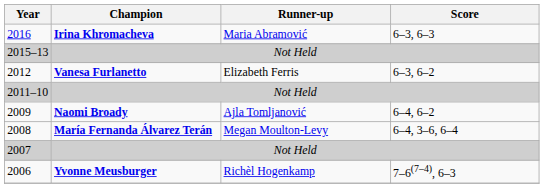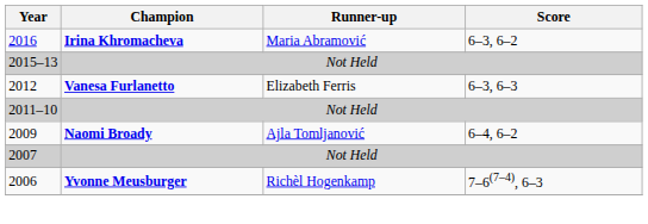 <table class="wikitable" style="font-size:90%">
 <tr>
 <th>Year</th>
 <th width="200">Champion</th>
 <th width="200">Runner-up</th>
 <th width="175">Score</th>
 </tr>
 <tr>
 <td><a href='#'>2016</a></td>
 <td> <strong><a href='#'>Irina Khromacheva</a></strong></td>
 <td> <a href='#'>Maria Abramović</a></td>
-<td>6–3, 6–3</td>
+<td>6–3, 6–2</td>
 </tr>
 <tr>
 <td style="background:#cfcfcf">2015–13</td>
 <td colspan=3 align=center style="background:#cfcfcf"><em>Not Held</em></td>
 </tr>
 <tr>
 <td>2012</td>
 <td> <strong><a href='#'>Vanesa Furlanetto</a></strong></td>
 <td> Elizabeth Ferris</td>
-<td>6–3, 6–2</td>
+<td>6–3, 6–3</td>
 </tr>
 <tr>
 <td style="background:#cfcfcf">2011–10</td>
 <td colspan=3 align=center style="background:#cfcfcf"><em>Not Held</em></td>
 </tr>
 <tr>
 <td>2009</td>
 <td> <strong><a href='#'>Naomi Broady</a></strong></td>
 <td> <a href='#'>Ajla Tomljanović</a></td>
 <td>6–4, 6–2</td>
-</tr>
-<tr>
-<td>2008</td>
-<td> <strong><a href='#'>María Fernanda Álvarez Terán</a></strong></td>
-<td> <a href='#'>Megan Moulton-Levy</a></td>
-<td>6–4, 3–6, 6–4</td>
 </tr>
 <tr>
 <td style="background:#cfcfcf">2007</td>
 <td colspan=3 align=center style="background:#cfcfcf"><em>Not Held</em></td>
 </tr>
 <tr>
 <td>2006</td>
 <td> <strong><a href='#'>Yvonne Meusburger</a></strong></td>
 <td> <a href='#'>Richèl Hogenkamp</a></td>
 <td>7–6<sup>(7–4)</sup>, 6–3</td>
 </tr>
 <tr>
 </tr>
 </table>
